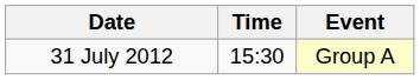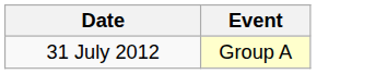 <table class = "wikitable" style="text-align:center;">
 <tr>
 <th width=150>Date</th>
-<th width=50>Time</th>
 <th width=80>Event</th>
 </tr>
 <tr>
 <td>31 July 2012</td>
-<td>15:30</td>
 <td bgcolor=ffffcc>Group A</td>
 </tr>
 </table>
